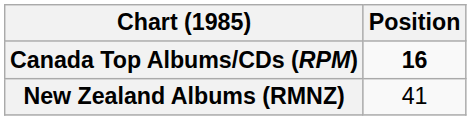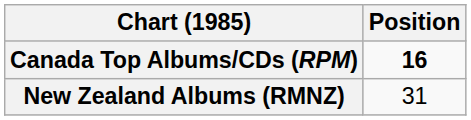 <table class="wikitable plainrowheaders" style="text-align:center">
 <tr>
 <th scope="col">Chart (1985)</th>
 <th scope="col">Position</th>
 </tr>
 <tr>
 <th scope="row">Canada Top Albums/CDs (<em>RPM</em>)</th>
 <td><strong>16</strong></td>
 </tr>
 <tr>
 <th scope="row">New Zealand Albums (RMNZ)</th>
-<td>41</td>
+<td>31</td>
 </tr>
 </table>
